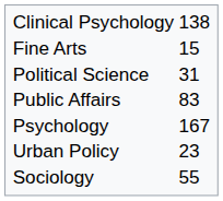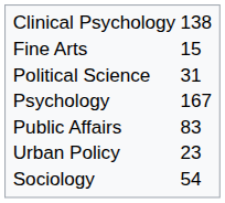 <table class="floatright" style="background-color:#f8f9fa; border: 1px solid #a2a9b1; color:black; padding:0.2em;">
 <tr>
 <td>Clinical Psychology</td>
 <td>138</td>
 </tr>
 <tr>
 <td>Fine Arts</td>
 <td>15</td>
 </tr>
 <tr>
 <td>Political Science</td>
 <td>31</td>
 </tr>
 <tr>
+<td>Psychology</td>
+<td>167</td>
+</tr>
+<tr>
 <td>Public Affairs</td>
 <td>83</td>
-</tr>
-<tr>
-<td>Psychology</td>
-<td>167</td>
 </tr>
 <tr>
 <td>Urban Policy</td>
 <td>23</td>
 </tr>
 <tr>
 <td>Sociology</td>
-<td>55</td>
+<td>54</td>
 </tr>
 </table>
